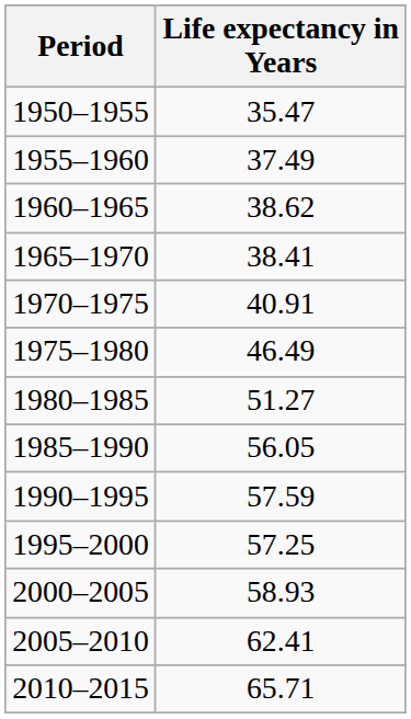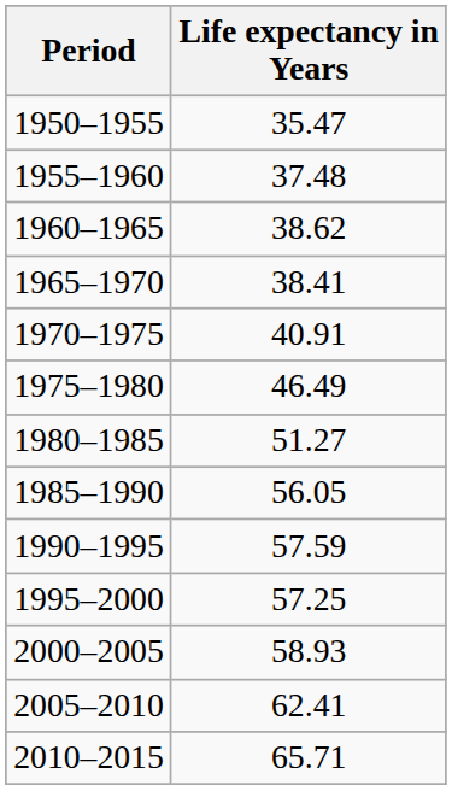 <table class="wikitable" style="text-align: center;">
 <tr>
 <th>Period</th>
 <th>Life expectancy in <br> Years</th>
 </tr>
 <tr>
 <td>1950–1955</td>
 <td>35.47</td>
 </tr>
 <tr>
 <td>1955–1960</td>
-<td> 37.49</td>
+<td> 37.48</td>
 </tr>
 <tr>
 <td>1960–1965</td>
 <td> 38.62</td>
 </tr>
 <tr>
 <td>1965–1970</td>
 <td> 38.41</td>
 </tr>
 <tr>
 <td>1970–1975</td>
 <td> 40.91</td>
 </tr>
 <tr>
 <td>1975–1980</td>
 <td> 46.49</td>
 </tr>
 <tr>
 <td>1980–1985</td>
 <td> 51.27</td>
 </tr>
 <tr>
 <td>1985–1990</td>
 <td> 56.05</td>
 </tr>
 <tr>
 <td>1990–1995</td>
 <td> 57.59</td>
 </tr>
 <tr>
 <td>1995–2000</td>
 <td> 57.25</td>
 </tr>
 <tr>
 <td>2000–2005</td>
 <td> 58.93</td>
 </tr>
 <tr>
 <td>2005–2010</td>
 <td> 62.41</td>
 </tr>
 <tr>
 <td>2010–2015</td>
 <td> 65.71</td>
 </tr>
 </table>
